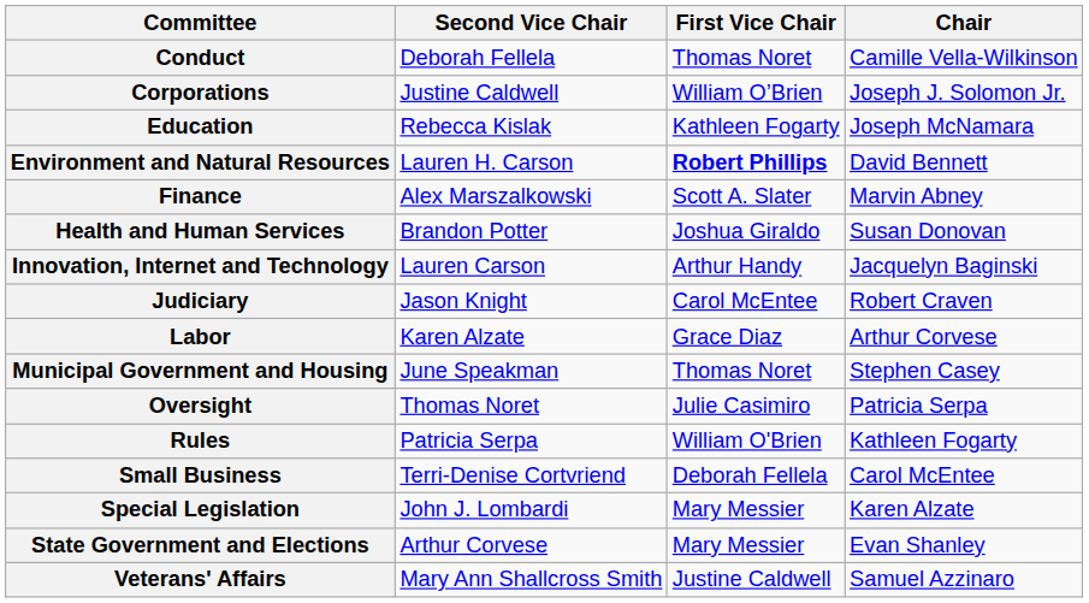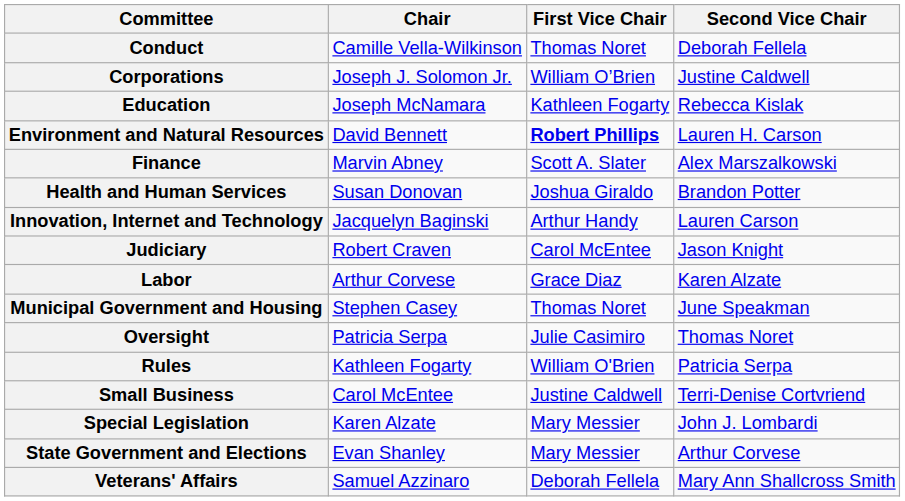 <table class=wikitable>
 <tr>
 <th>Committee</th>
+<th>Chair</th>
+<th>First Vice Chair</th>
 <th>Second Vice Chair</th>
-<th>First Vice Chair</th>
-<th>Chair</th>
 </tr>
 <tr>
 <th>Conduct</th>
+<td><a href='#'>Camille Vella-Wilkinson</a></td>
+<td><a href='#'>Thomas Noret</a></td>
 <td><a href='#'>Deborah Fellela</a></td>
-<td><a href='#'>Thomas Noret</a></td>
-<td><a href='#'>Camille Vella-Wilkinson</a></td>
 </tr>
 <tr>
 <th>Corporations</th>
+<td><a href='#'>Joseph J. Solomon Jr.</a></td>
+<td><a href='#'>William O’Brien</a></td>
 <td><a href='#'>Justine Caldwell</a></td>
-<td><a href='#'>William O’Brien</a></td>
-<td><a href='#'>Joseph J. Solomon Jr.</a></td>
 </tr>
 <tr>
 <th>Education</th>
+<td><a href='#'>Joseph McNamara</a></td>
+<td><a href='#'>Kathleen Fogarty</a></td>
 <td><a href='#'>Rebecca Kislak</a></td>
-<td><a href='#'>Kathleen Fogarty</a></td>
-<td><a href='#'>Joseph McNamara</a></td>
 </tr>
 <tr>
 <th>Environment and Natural Resources</th>
+<td><a href='#'>David Bennett</a></td>
+<td><strong><a href='#'>Robert Phillips</a></strong></td>
 <td><a href='#'>Lauren H. Carson</a></td>
-<td><strong><a href='#'>Robert Phillips</a></strong></td>
-<td><a href='#'>David Bennett</a></td>
 </tr>
 <tr>
 <th>Finance</th>
+<td><a href='#'>Marvin Abney</a></td>
+<td><a href='#'>Scott A. Slater</a></td>
 <td><a href='#'>Alex Marszalkowski</a></td>
-<td><a href='#'>Scott A. Slater</a></td>
-<td><a href='#'>Marvin Abney</a></td>
 </tr>
 <tr>
 <th>Health and Human Services</th>
+<td><a href='#'>Susan Donovan</a></td>
+<td><a href='#'>Joshua Giraldo</a></td>
 <td><a href='#'>Brandon Potter</a></td>
-<td><a href='#'>Joshua Giraldo</a></td>
-<td><a href='#'>Susan Donovan</a></td>
 </tr>
 <tr>
 <th>Innovation, Internet and Technology</th>
+<td><a href='#'>Jacquelyn Baginski</a></td>
+<td><a href='#'>Arthur Handy</a></td>
 <td><a href='#'>Lauren Carson</a></td>
-<td><a href='#'>Arthur Handy</a></td>
-<td><a href='#'>Jacquelyn Baginski</a></td>
 </tr>
 <tr>
 <th>Judiciary</th>
+<td><a href='#'>Robert Craven</a></td>
+<td><a href='#'>Carol McEntee</a></td>
 <td><a href='#'>Jason Knight</a></td>
-<td><a href='#'>Carol McEntee</a></td>
-<td><a href='#'>Robert Craven</a></td>
 </tr>
 <tr>
 <th>Labor</th>
+<td><a href='#'>Arthur Corvese</a></td>
+<td><a href='#'>Grace Diaz</a></td>
 <td><a href='#'>Karen Alzate</a></td>
-<td><a href='#'>Grace Diaz</a></td>
+</tr>
+<tr>
+<th>Municipal Government and Housing</th>
+<td><a href='#'>Stephen Casey</a></td>
+<td><a href='#'>Thomas Noret</a></td>
+<td><a href='#'>June Speakman</a></td>
+</tr>
+<tr>
+<th>Oversight</th>
+<td><a href='#'>Patricia Serpa</a></td>
+<td><a href='#'>Julie Casimiro</a></td>
+<td><a href='#'>Thomas Noret</a></td>
+</tr>
+<tr>
+<th>Rules</th>
+<td><a href='#'>Kathleen Fogarty</a></td>
+<td><a href='#'>William O'Brien</a></td>
+<td><a href='#'>Patricia Serpa</a></td>
+</tr>
+<tr>
+<th>Small Business</th>
+<td><a href='#'>Carol McEntee</a></td>
+<td><a href='#'>Justine Caldwell</a></td>
+<td><a href='#'>Terri-Denise Cortvriend</a></td>
+</tr>
+<tr>
+<th>Special Legislation</th>
+<td><a href='#'>Karen Alzate</a></td>
+<td><a href='#'>Mary Messier</a></td>
+<td><a href='#'>John J. Lombardi</a></td>
+</tr>
+<tr>
+<th>State Government and Elections</th>
+<td><a href='#'>Evan Shanley</a></td>
+<td><a href='#'>Mary Messier</a></td>
 <td><a href='#'>Arthur Corvese</a></td>
 </tr>
 <tr>
-<th>Municipal Government and Housing</th>
-<td><a href='#'>June Speakman</a></td>
-<td><a href='#'>Thomas Noret</a></td>
-<td><a href='#'>Stephen Casey</a></td>
-</tr>
-<tr>
-<th>Oversight</th>
-<td><a href='#'>Thomas Noret</a></td>
-<td><a href='#'>Julie Casimiro</a></td>
-<td><a href='#'>Patricia Serpa</a></td>
-</tr>
-<tr>
-<th>Rules</th>
-<td><a href='#'>Patricia Serpa</a></td>
-<td><a href='#'>William O'Brien</a></td>
-<td><a href='#'>Kathleen Fogarty</a></td>
-</tr>
-<tr>
-<th>Small Business</th>
-<td><a href='#'>Terri-Denise Cortvriend</a></td>
+<th>Veterans' Affairs</th>
+<td><a href='#'>Samuel Azzinaro</a></td>
 <td><a href='#'>Deborah Fellela</a></td>
-<td><a href='#'>Carol McEntee</a></td>
-</tr>
-<tr>
-<th>Special Legislation</th>
-<td><a href='#'>John J. Lombardi</a></td>
-<td><a href='#'>Mary Messier</a></td>
-<td><a href='#'>Karen Alzate</a></td>
-</tr>
-<tr>
-<th>State Government and Elections</th>
-<td><a href='#'>Arthur Corvese</a></td>
-<td><a href='#'>Mary Messier</a></td>
-<td><a href='#'>Evan Shanley</a></td>
-</tr>
-<tr>
-<th>Veterans' Affairs</th>
 <td><a href='#'>Mary Ann Shallcross Smith</a></td>
-<td><a href='#'>Justine Caldwell</a></td>
-<td><a href='#'>Samuel Azzinaro</a></td>
 </tr>
 </table>
